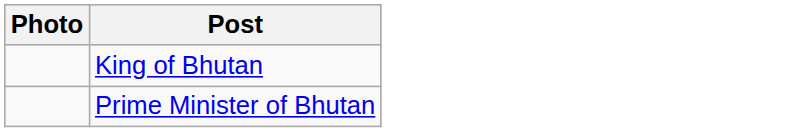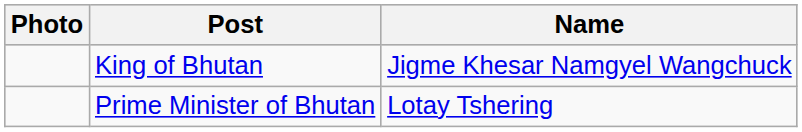 <table class="wikitable">
 <tr>
 <th>Photo</th>
 <th>Post</th>
+<th>Name</th>
 </tr>
 <tr>
 <td></td>
 <td><a href='#'>King of Bhutan</a></td>
+<td><a href='#'>Jigme Khesar Namgyel Wangchuck</a></td>
 </tr>
 <tr>
 <td></td>
 <td><a href='#'>Prime Minister of Bhutan</a></td>
+<td><a href='#'>Lotay Tshering</a></td>
 </tr>
 </table>
